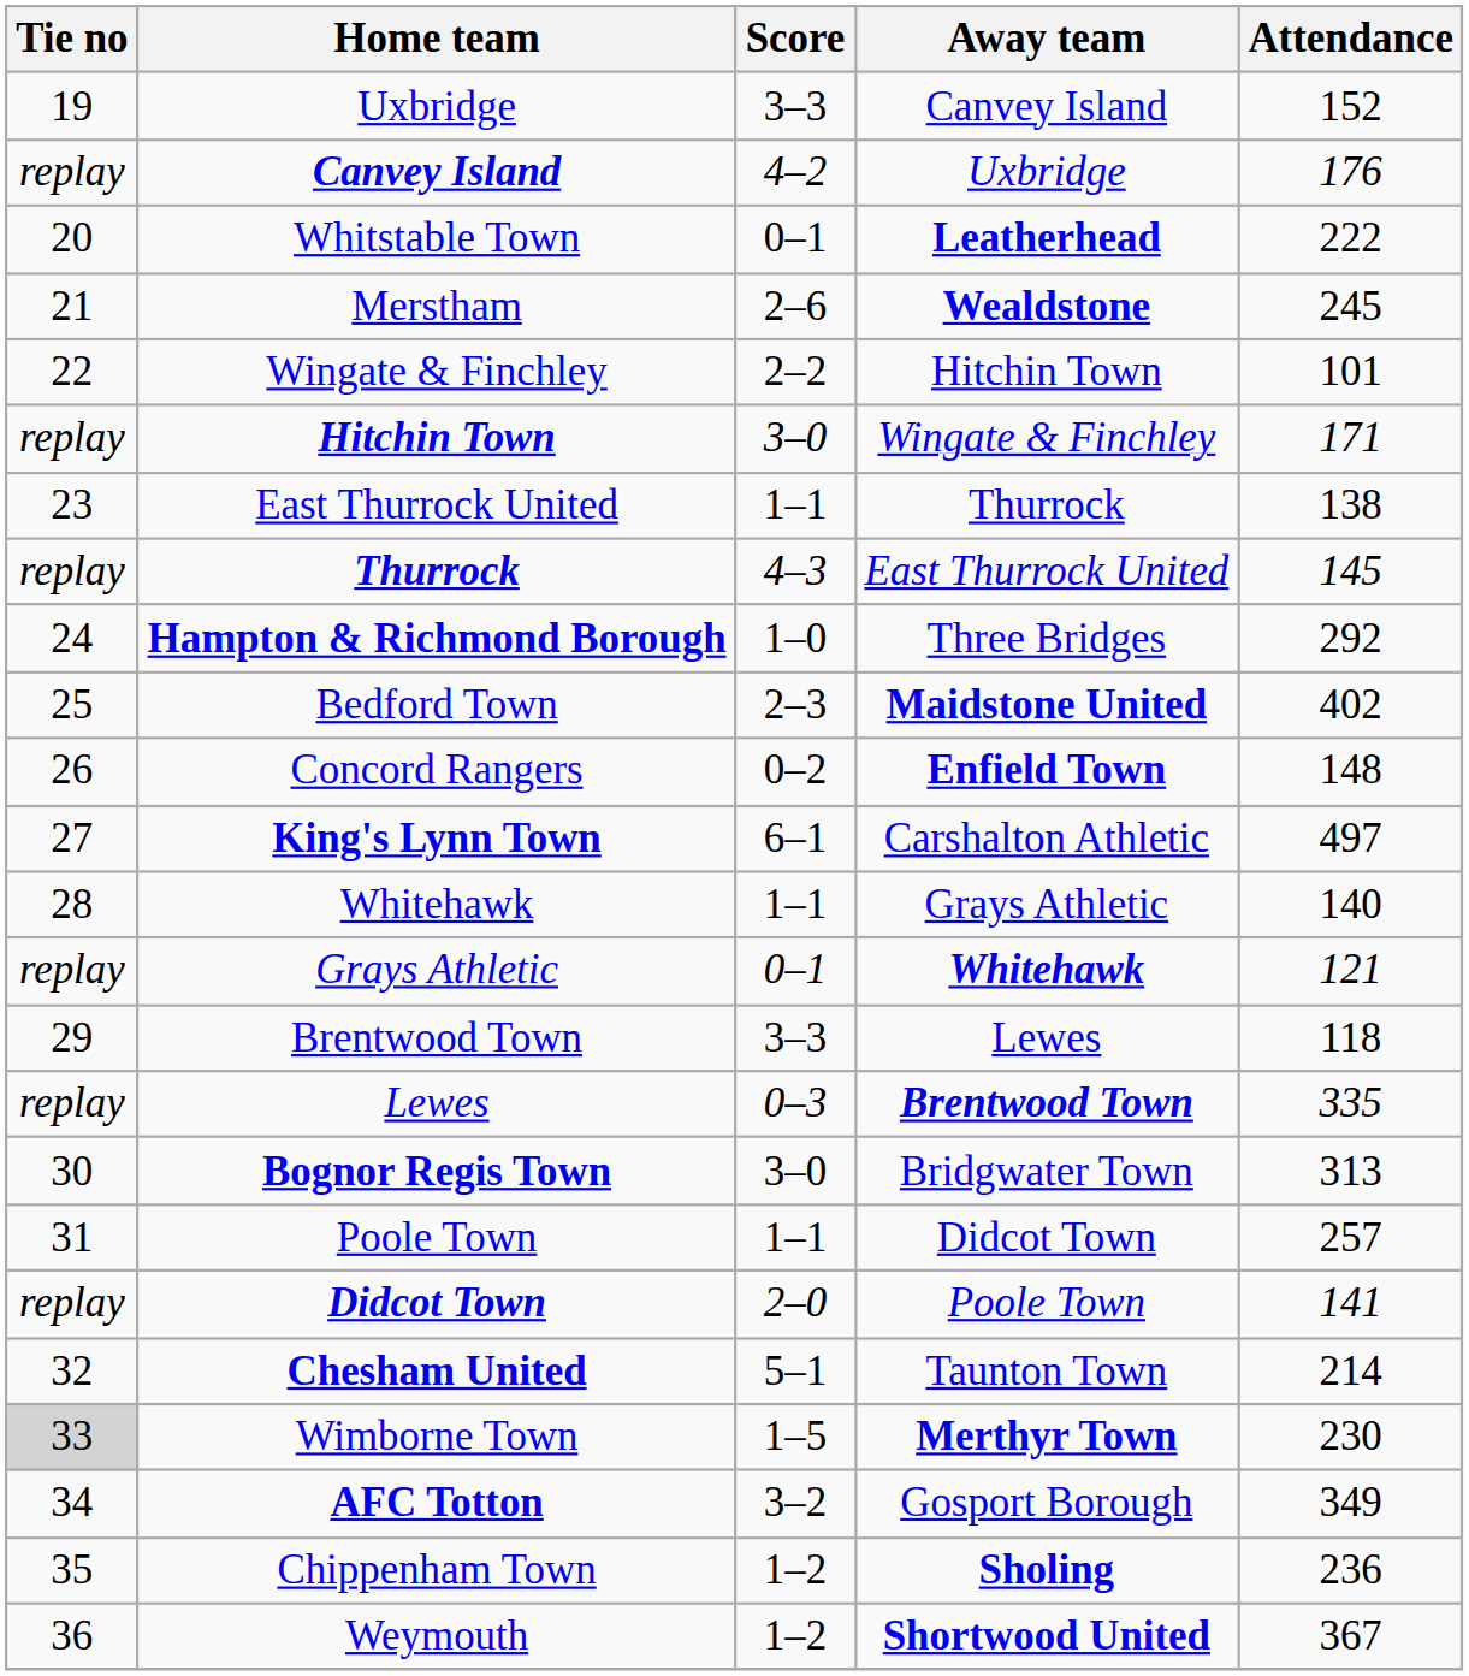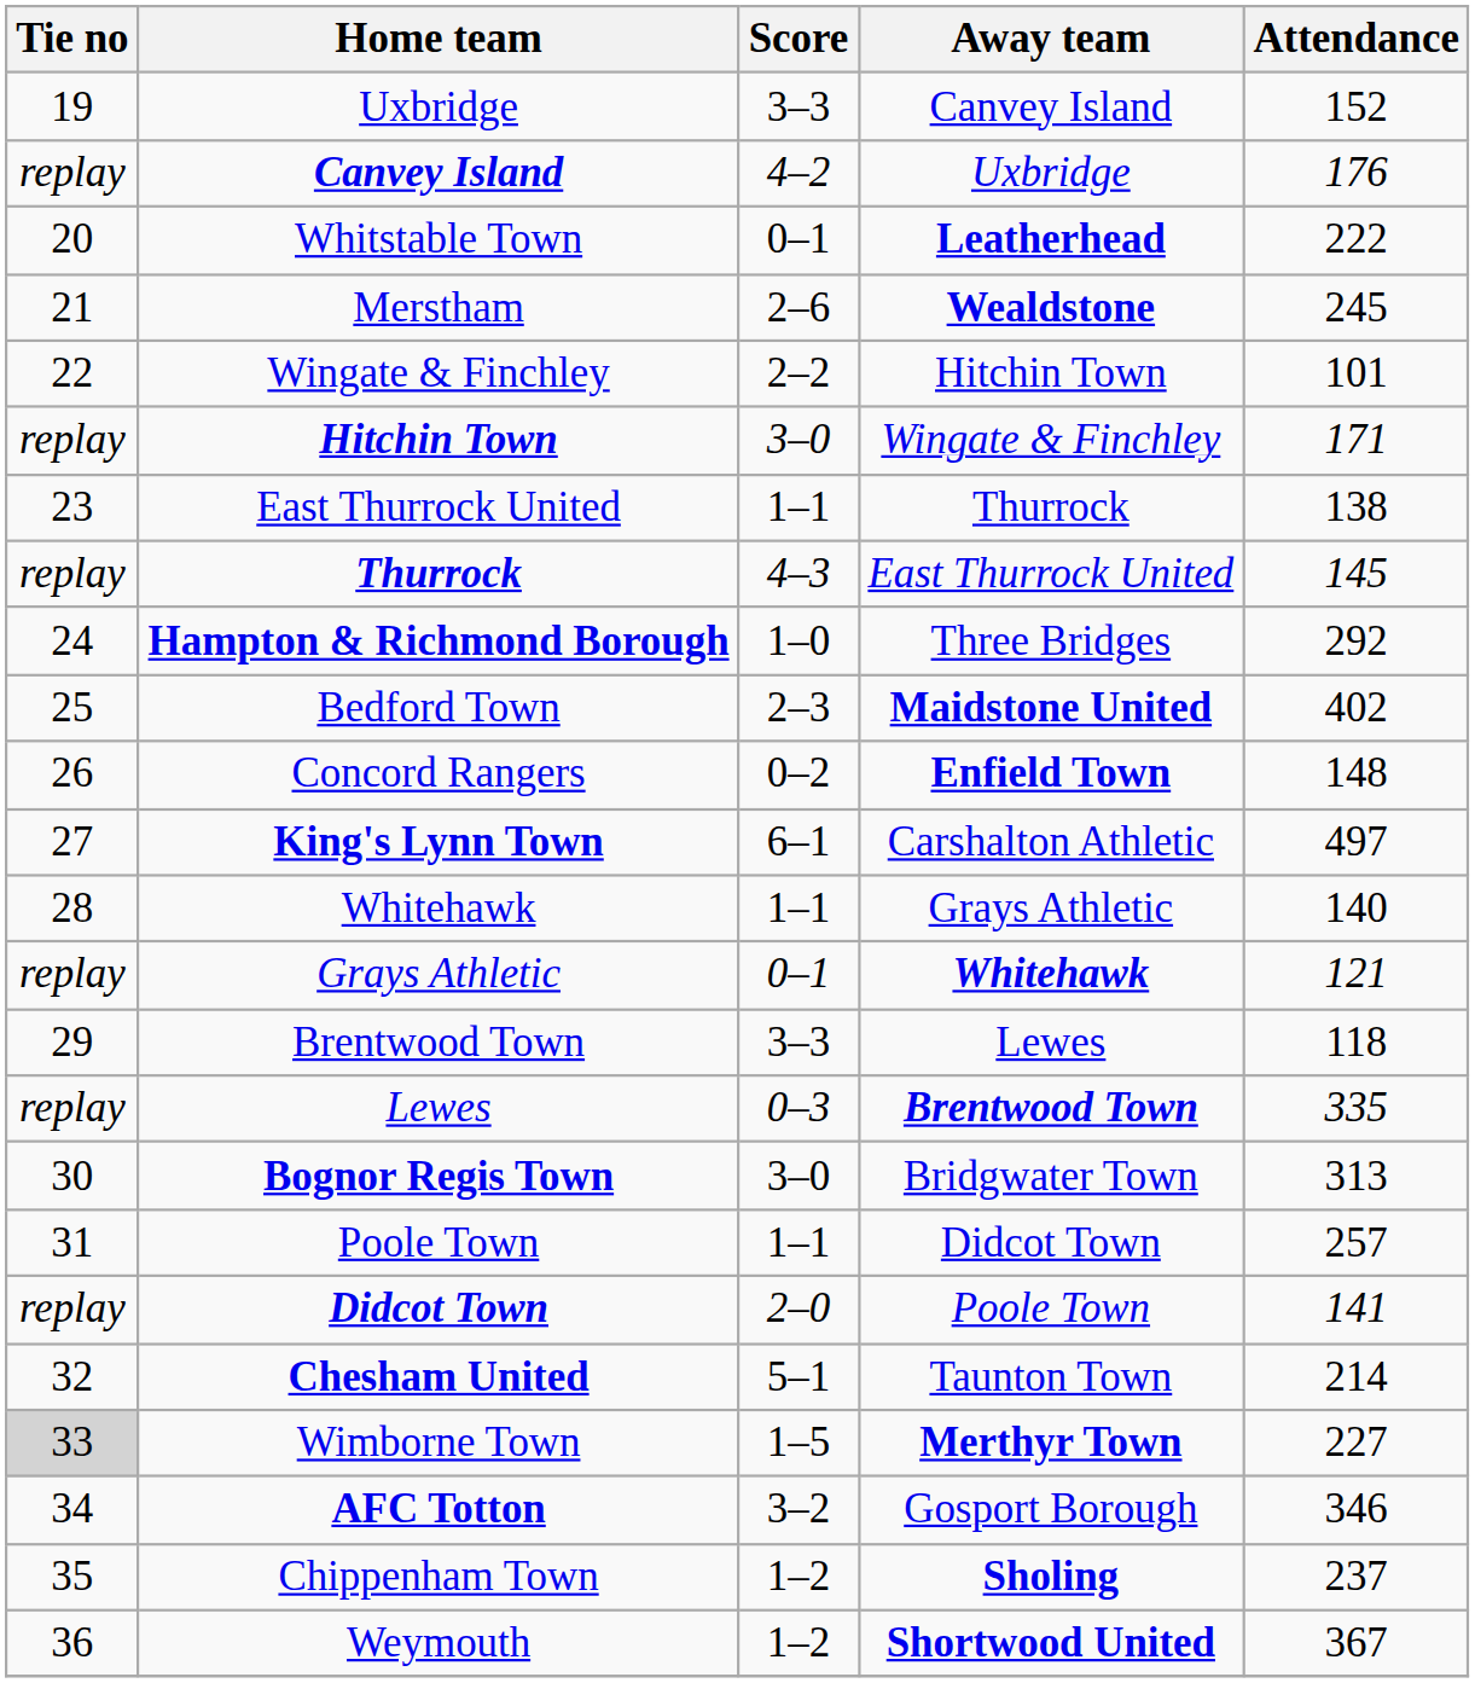 <table class="wikitable" style="text-align:center">
 <tr>
 <th>Tie no</th>
 <th>Home team</th>
 <th>Score</th>
 <th>Away team</th>
 <th>Attendance</th>
 </tr>
 <tr>
 <td>19</td>
 <td><a href='#'>Uxbridge</a></td>
 <td>3–3</td>
 <td><a href='#'>Canvey Island</a></td>
 <td>152</td>
 </tr>
 <tr>
 <td><em>replay</em></td>
 <td><strong><em><a href='#'>Canvey Island</a></em></strong></td>
 <td><em>4–2</em></td>
 <td><em><a href='#'>Uxbridge</a></em></td>
 <td><em>176</em></td>
 </tr>
 <tr>
 <td>20</td>
 <td><a href='#'>Whitstable Town</a></td>
 <td>0–1</td>
 <td><strong><a href='#'>Leatherhead</a></strong></td>
 <td>222</td>
 </tr>
 <tr>
 <td>21</td>
 <td><a href='#'>Merstham</a></td>
 <td>2–6</td>
 <td><strong><a href='#'>Wealdstone</a></strong></td>
 <td>245</td>
 </tr>
 <tr>
 <td>22</td>
 <td><a href='#'>Wingate & Finchley</a></td>
 <td>2–2</td>
 <td><a href='#'>Hitchin Town</a></td>
 <td>101</td>
 </tr>
 <tr>
 <td><em>replay</em></td>
 <td><strong><em><a href='#'>Hitchin Town</a></em></strong></td>
 <td><em>3–0</em></td>
 <td><em><a href='#'>Wingate & Finchley</a></em></td>
 <td><em>171</em></td>
 </tr>
 <tr>
 <td>23</td>
 <td><a href='#'>East Thurrock United</a></td>
 <td>1–1</td>
 <td><a href='#'>Thurrock</a></td>
 <td>138</td>
 </tr>
 <tr>
 <td><em>replay</em></td>
 <td><strong><em><a href='#'>Thurrock</a></em></strong></td>
 <td><em>4–3</em></td>
 <td><em><a href='#'>East Thurrock United</a></em></td>
 <td><em>145</em></td>
 </tr>
 <tr>
 <td>24</td>
 <td><strong><a href='#'>Hampton & Richmond Borough</a></strong></td>
 <td>1–0</td>
 <td><a href='#'>Three Bridges</a></td>
 <td>292</td>
 </tr>
 <tr>
 <td>25</td>
 <td><a href='#'>Bedford Town</a></td>
 <td>2–3</td>
 <td><strong><a href='#'>Maidstone United</a></strong></td>
 <td>402</td>
 </tr>
 <tr>
 <td>26</td>
 <td><a href='#'>Concord Rangers</a></td>
 <td>0–2</td>
 <td><strong><a href='#'>Enfield Town</a></strong></td>
 <td>148</td>
 </tr>
 <tr>
 <td>27</td>
 <td><strong><a href='#'>King's Lynn Town</a></strong></td>
 <td>6–1</td>
 <td><a href='#'>Carshalton Athletic</a></td>
 <td>497</td>
 </tr>
 <tr>
 <td>28</td>
 <td><a href='#'>Whitehawk</a></td>
 <td>1–1</td>
 <td><a href='#'>Grays Athletic</a></td>
 <td>140</td>
 </tr>
 <tr>
 <td><em>replay</em></td>
 <td><em><a href='#'>Grays Athletic</a></em></td>
 <td><em>0–1</em></td>
 <td><strong><em><a href='#'>Whitehawk</a></em></strong></td>
 <td><em>121</em></td>
 </tr>
 <tr>
 <td>29</td>
 <td><a href='#'>Brentwood Town</a></td>
 <td>3–3</td>
 <td><a href='#'>Lewes</a></td>
 <td>118</td>
 </tr>
 <tr>
 <td><em>replay</em></td>
 <td><em><a href='#'>Lewes</a></em></td>
 <td><em>0–3</em></td>
 <td><strong><em><a href='#'>Brentwood Town</a></em></strong></td>
 <td><em>335</em></td>
 </tr>
 <tr>
 <td>30</td>
 <td><strong><a href='#'>Bognor Regis Town</a></strong></td>
 <td>3–0</td>
 <td><a href='#'>Bridgwater Town</a></td>
 <td>313</td>
 </tr>
 <tr>
 <td>31</td>
 <td><a href='#'>Poole Town</a></td>
 <td>1–1</td>
 <td><a href='#'>Didcot Town</a></td>
 <td>257</td>
 </tr>
 <tr>
 <td><em>replay</em></td>
 <td><strong><em><a href='#'>Didcot Town</a></em></strong></td>
 <td><em>2–0</em></td>
 <td><em><a href='#'>Poole Town</a></em></td>
 <td><em>141</em></td>
 </tr>
 <tr>
 <td>32</td>
 <td><strong><a href='#'>Chesham United</a></strong></td>
 <td>5–1</td>
 <td><a href='#'>Taunton Town</a></td>
 <td>214</td>
 </tr>
 <tr>
 <td style="background: lightgrey;">33</td>
 <td><a href='#'>Wimborne Town</a></td>
 <td>1–5</td>
 <td><strong><a href='#'>Merthyr Town</a></strong></td>
-<td>230</td>
+<td>227</td>
 </tr>
 <tr>
 <td>34</td>
 <td><strong><a href='#'>AFC Totton</a></strong></td>
 <td>3–2</td>
 <td><a href='#'>Gosport Borough</a></td>
-<td>349</td>
+<td>346</td>
 </tr>
 <tr>
 <td>35</td>
 <td><a href='#'>Chippenham Town</a></td>
 <td>1–2</td>
 <td><strong><a href='#'>Sholing</a></strong></td>
-<td>236</td>
+<td>237</td>
 </tr>
 <tr>
 <td>36</td>
 <td><a href='#'>Weymouth</a></td>
 <td>1–2</td>
 <td><strong><a href='#'>Shortwood United</a></strong></td>
 <td>367</td>
 </tr>
 <tr>
 </tr>
 </table>
